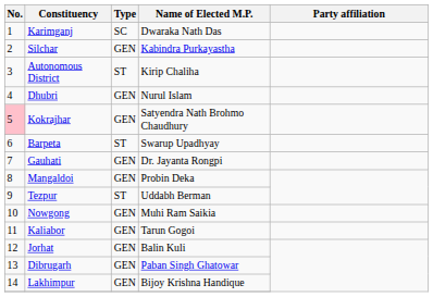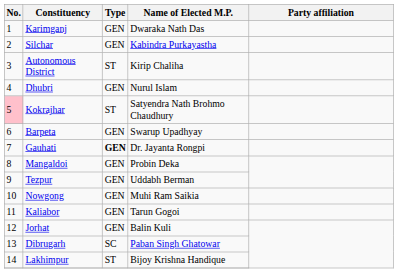 <table class="wikitable" style="font-size:95%;">
 <tr>
 <th>No.</th>
 <th>Constituency</th>
 <th>Type</th>
 <th>Name of Elected M.P.</th>
 <th colspan="2" style="width:18em">Party affiliation</th>
 </tr>
 <tr>
 <td>1</td>
 <td><a href='#'>Karimganj</a></td>
-<td>SC</td>
+<td>GEN</td>
 <td>Dwaraka Nath Das</td>
 <td></td>
 </tr>
 <tr>
 <td>2</td>
 <td><a href='#'>Silchar</a></td>
 <td>GEN</td>
 <td><a href='#'>Kabindra Purkayastha</a></td>
 </tr>
 <tr>
 <td>3</td>
 <td><a href='#'>Autonomous District</a></td>
 <td>ST</td>
 <td>Kirip Chaliha</td>
 <td></td>
 </tr>
 <tr>
 <td>4</td>
 <td><a href='#'>Dhubri</a></td>
 <td>GEN</td>
 <td>Nurul Islam</td>
 <td></td>
 </tr>
 <tr>
 <td style="background: pink;">5</td>
 <td><a href='#'>Kokrajhar</a></td>
-<td>GEN</td>
+<td>ST</td>
 <td>Satyendra Nath Brohmo Chaudhury</td>
 <td></td>
 </tr>
 <tr>
 <td>6</td>
 <td><a href='#'>Barpeta</a></td>
-<td>ST</td>
+<td>GEN</td>
 <td>Swarup Upadhyay</td>
 <td></td>
 </tr>
 <tr>
 <td>7</td>
 <td><a href='#'>Gauhati</a></td>
-<td>GEN</td>
+<td><strong>GEN</strong></td>
 <td>Dr. Jayanta Rongpi</td>
 <td></td>
 </tr>
 <tr>
 <td>8</td>
 <td><a href='#'>Mangaldoi</a></td>
 <td>GEN</td>
 <td>Probin Deka</td>
 </tr>
 <tr>
 <td>9</td>
 <td><a href='#'>Tezpur</a></td>
-<td>ST</td>
+<td>GEN</td>
 <td>Uddabh Berman</td>
 </tr>
 <tr>
 <td>10</td>
 <td><a href='#'>Nowgong</a></td>
 <td>GEN</td>
 <td>Muhi Ram Saikia</td>
 <td></td>
 </tr>
 <tr>
 <td>11</td>
 <td><a href='#'>Kaliabor</a></td>
 <td>GEN</td>
 <td>Tarun Gogoi</td>
 <td></td>
 </tr>
 <tr>
 <td>12</td>
 <td><a href='#'>Jorhat</a></td>
 <td>GEN</td>
 <td>Balin Kuli</td>
 </tr>
 <tr>
 <td>13</td>
 <td><a href='#'>Dibrugarh</a></td>
-<td>GEN</td>
+<td>SC</td>
 <td><a href='#'>Paban Singh Ghatowar</a></td>
 </tr>
 <tr>
 <td>14</td>
 <td><a href='#'>Lakhimpur</a></td>
-<td>GEN</td>
+<td>ST</td>
 <td>Bijoy Krishna Handique</td>
 </tr>
 <tr>
 </tr>
 </table>
